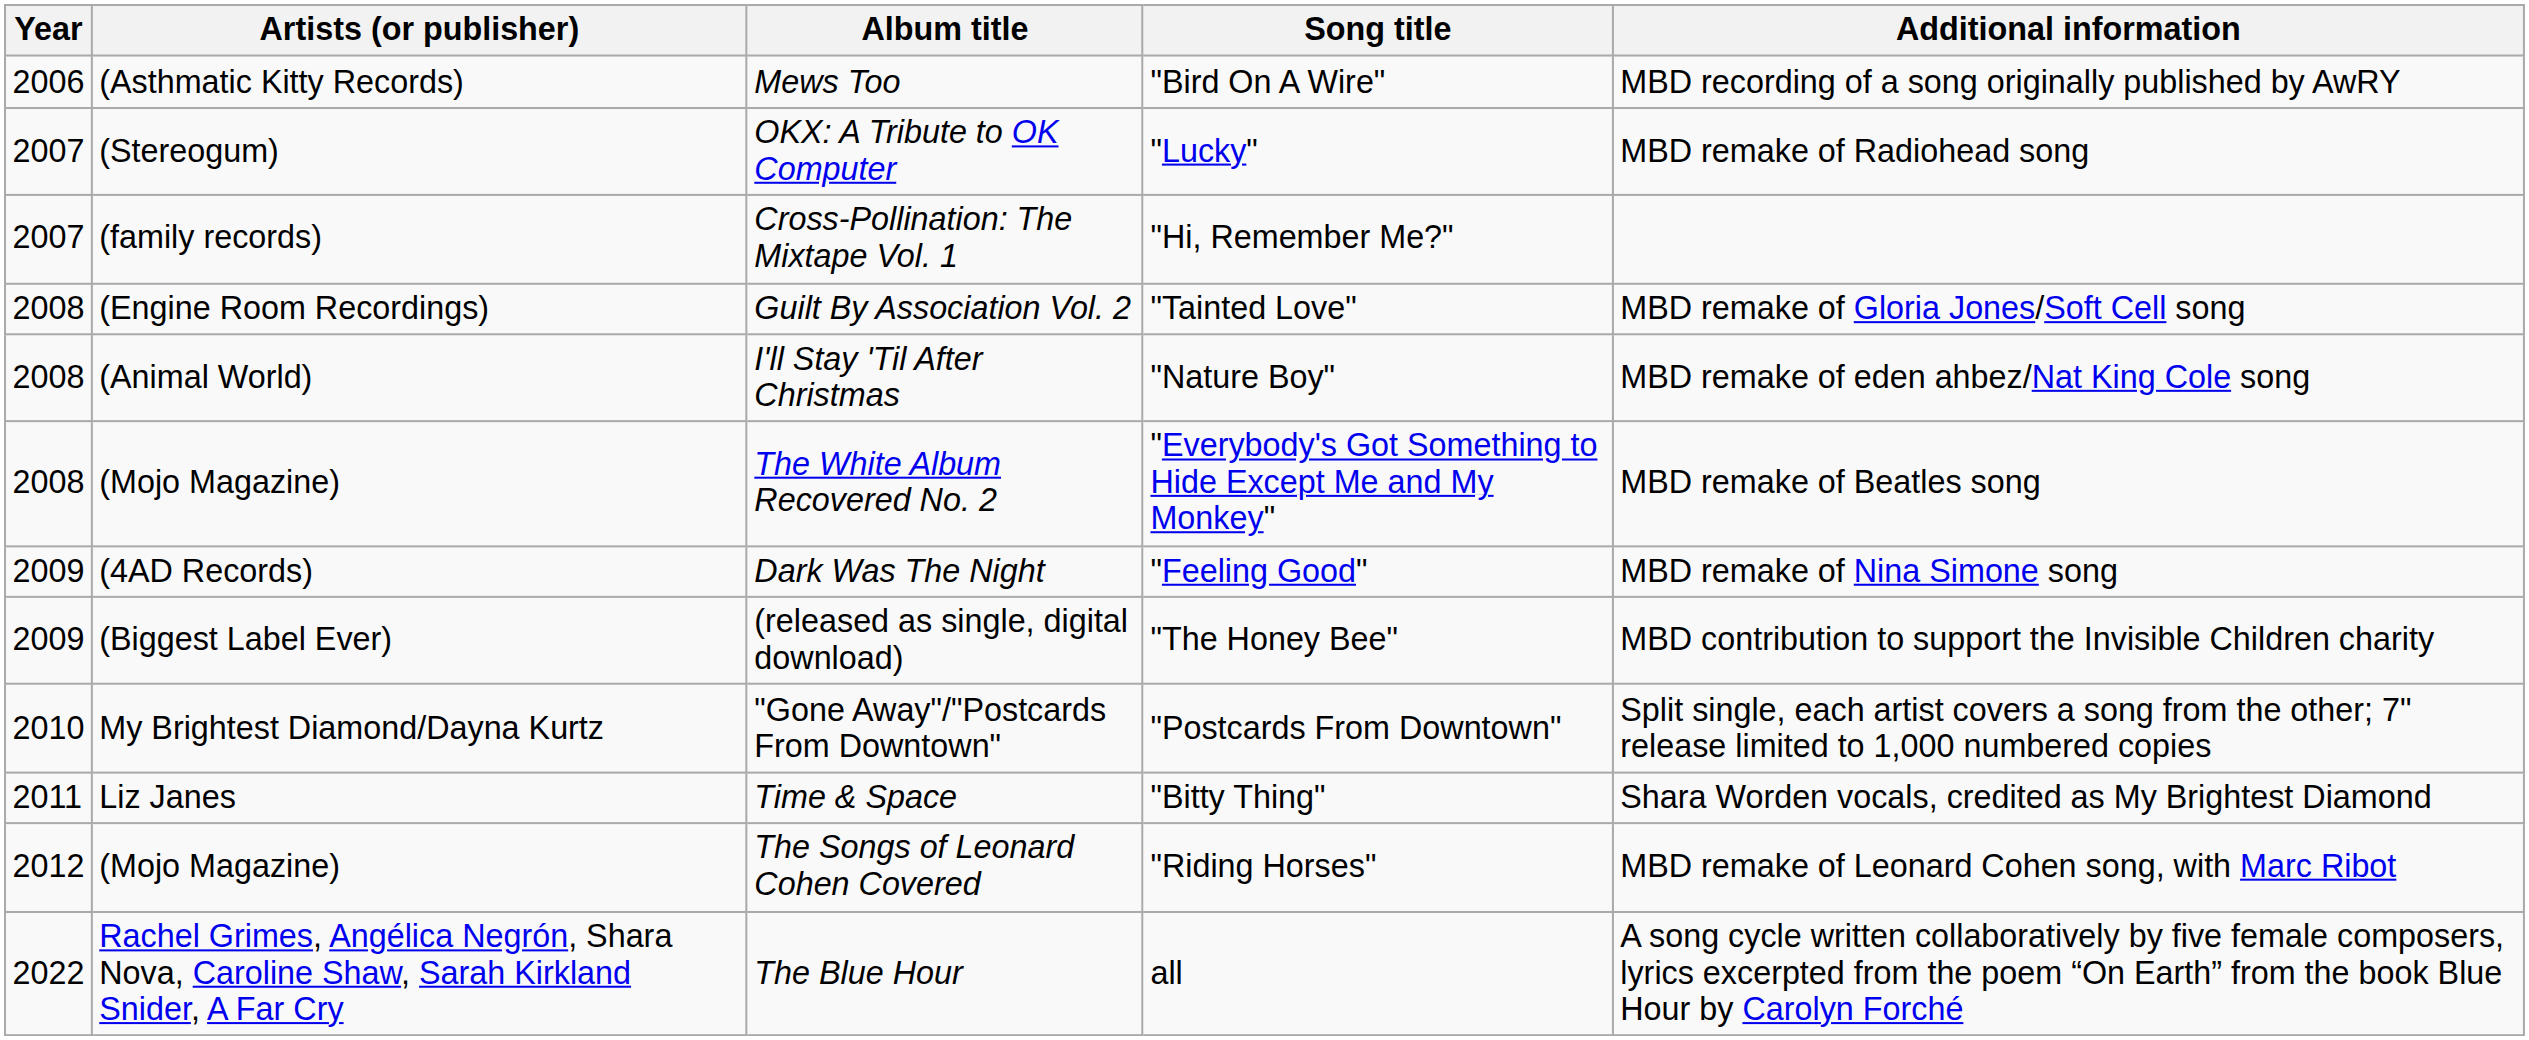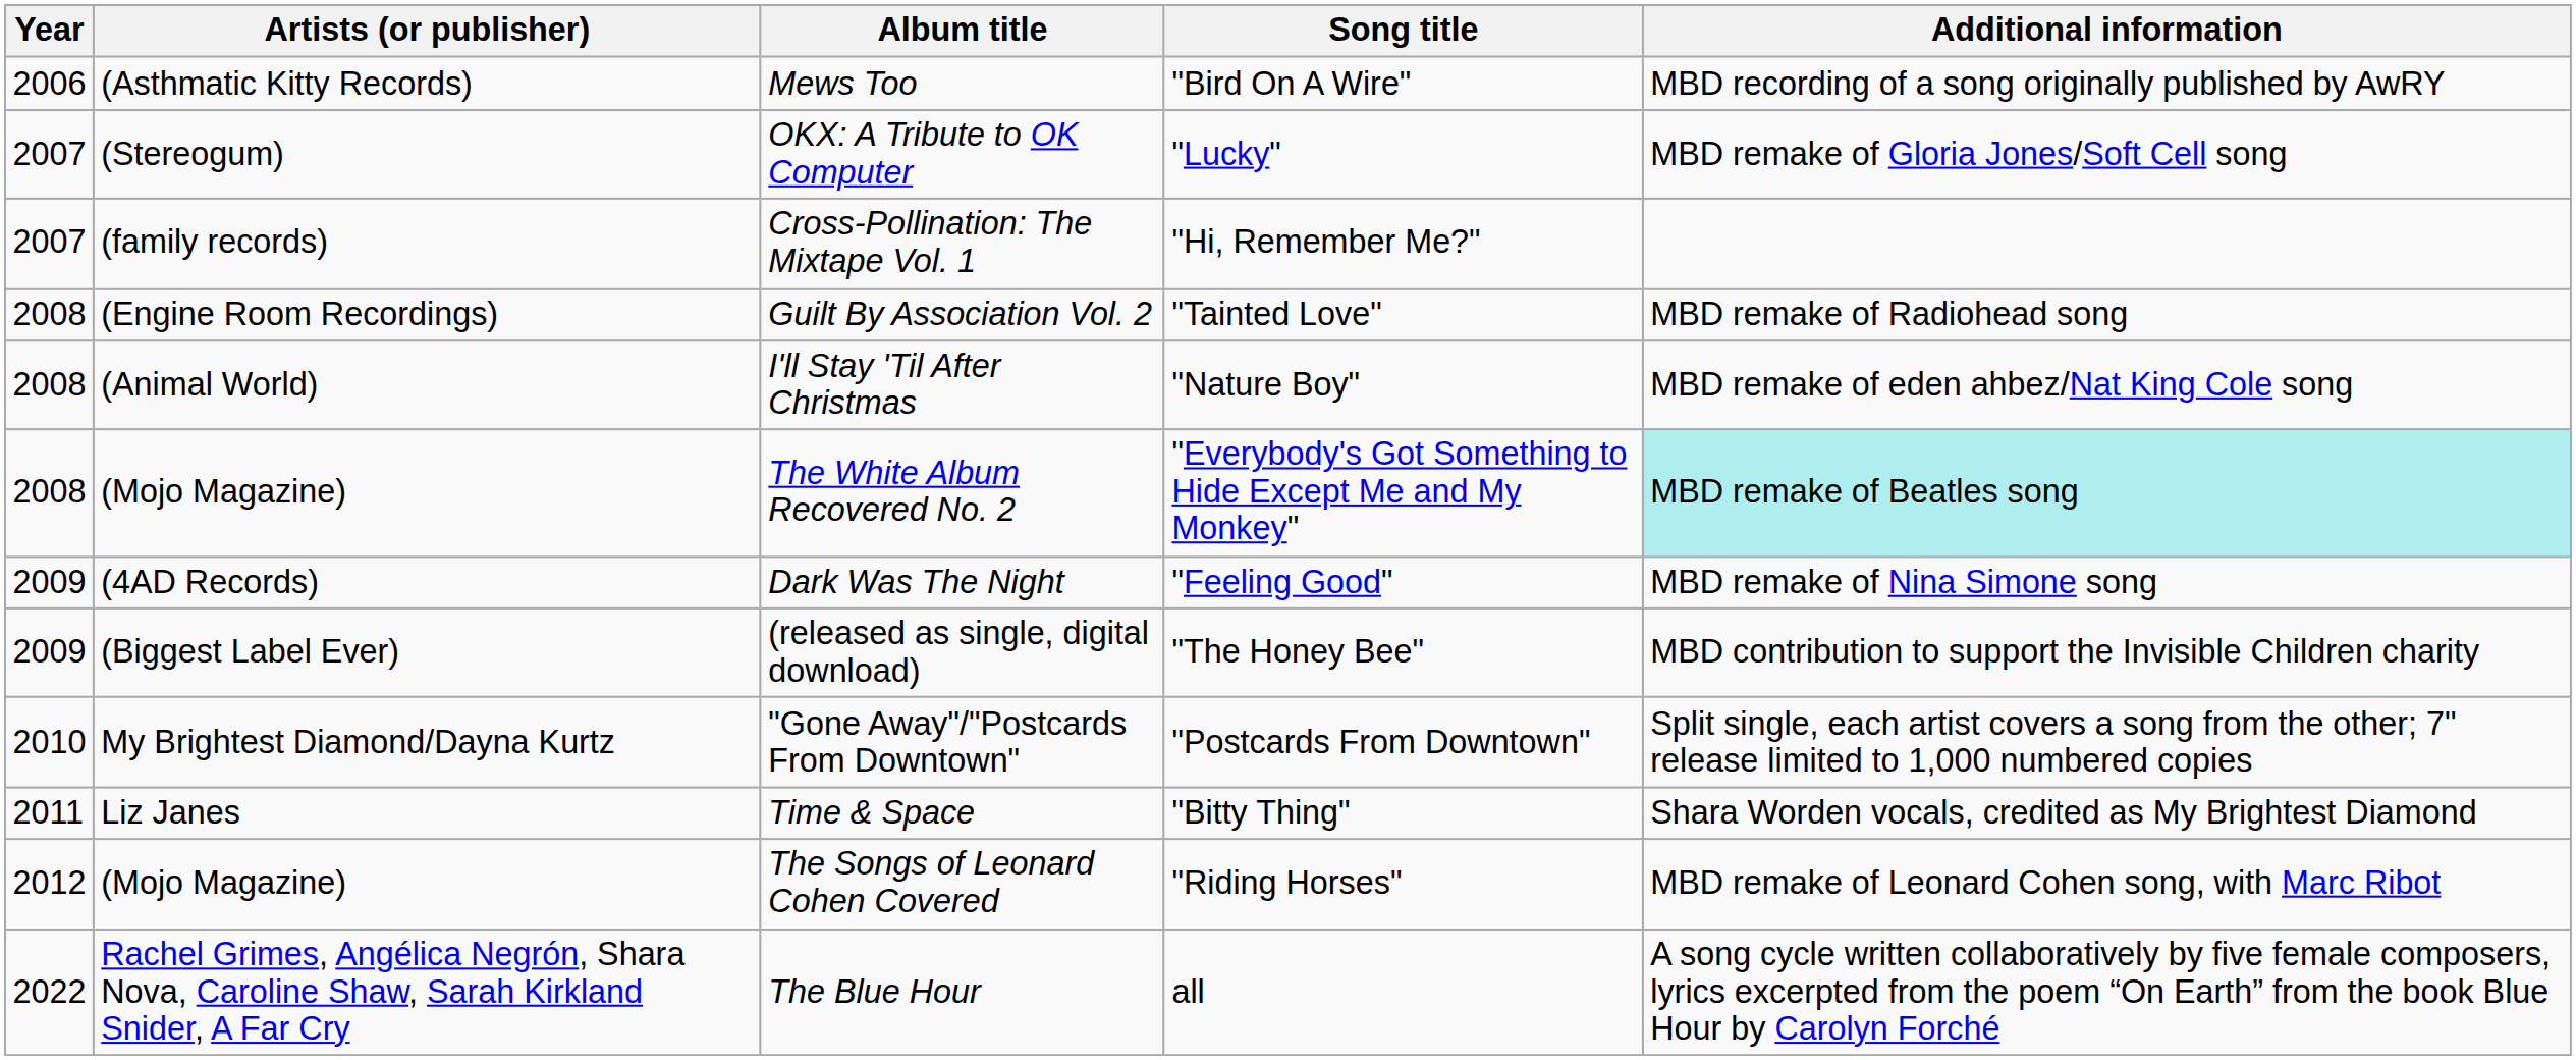 <table class="wikitable">
 <tr>
 <th>Year</th>
 <th>Artists (or publisher)</th>
 <th>Album title</th>
 <th>Song title</th>
 <th>Additional information</th>
 </tr>
 <tr>
 <td>2006</td>
 <td>(Asthmatic Kitty Records)</td>
 <td><em>Mews Too</em></td>
 <td>"Bird On A Wire"</td>
 <td>MBD recording of a song originally published by AwRY</td>
 </tr>
 <tr>
 <td>2007</td>
 <td>(Stereogum)</td>
 <td><em>OKX: A Tribute to <a href='#'>OK Computer</a></em></td>
 <td>"<a href='#'>Lucky</a>"</td>
-<td>MBD remake of Radiohead song</td>
+<td>MBD remake of <a href='#'>Gloria Jones</a>/<a href='#'>Soft Cell</a> song</td>
 </tr>
 <tr>
 <td>2007</td>
 <td>(family records)</td>
 <td><em>Cross-Pollination: The Mixtape Vol. 1</em></td>
 <td>"Hi, Remember Me?"</td>
 <td></td>
 </tr>
 <tr>
 <td>2008</td>
 <td>(Engine Room Recordings)</td>
 <td><em>Guilt By Association Vol. 2</em></td>
 <td>"Tainted Love"</td>
-<td>MBD remake of <a href='#'>Gloria Jones</a>/<a href='#'>Soft Cell</a> song</td>
+<td>MBD remake of Radiohead song</td>
 </tr>
 <tr>
 <td>2008</td>
 <td>(Animal World)</td>
 <td><em>I'll Stay 'Til After Christmas</em></td>
 <td>"Nature Boy"</td>
 <td>MBD remake of eden ahbez/<a href='#'>Nat King Cole</a> song</td>
 </tr>
 <tr>
 <td>2008</td>
 <td>(Mojo Magazine)</td>
 <td><em><a href='#'>The White Album</a> Recovered No. 2</em></td>
 <td>"<a href='#'>Everybody's Got Something to Hide Except Me and My Monkey</a>"</td>
-<td>MBD remake of Beatles song</td>
+<td style="background: paleturquoise;">MBD remake of Beatles song</td>
 </tr>
 <tr>
 <td>2009</td>
 <td>(4AD Records)</td>
 <td><em>Dark Was The Night</em></td>
 <td>"<a href='#'>Feeling Good</a>"</td>
 <td>MBD remake of <a href='#'>Nina Simone</a> song</td>
 </tr>
 <tr>
 <td>2009</td>
 <td>(Biggest Label Ever)</td>
 <td>(released as single, digital download)</td>
 <td>"The Honey Bee"</td>
 <td>MBD contribution to support the Invisible Children charity</td>
 </tr>
 <tr>
 <td>2010</td>
 <td>My Brightest Diamond/Dayna Kurtz</td>
 <td>"Gone Away"/"Postcards From Downtown"</td>
 <td>"Postcards From Downtown"</td>
 <td>Split single, each artist covers a song from the other; 7" release limited to 1,000 numbered copies</td>
 </tr>
 <tr>
 <td>2011</td>
 <td>Liz Janes</td>
 <td><em>Time & Space</em></td>
 <td>"Bitty Thing"</td>
 <td>Shara Worden vocals, credited as My Brightest Diamond</td>
 </tr>
 <tr>
 <td>2012</td>
 <td>(Mojo Magazine)</td>
 <td><em>The Songs of Leonard Cohen Covered</em></td>
 <td>"Riding Horses"</td>
 <td>MBD remake of Leonard Cohen song, with <a href='#'>Marc Ribot</a></td>
 </tr>
 <tr>
 <td>2022</td>
 <td><a href='#'>Rachel Grimes</a>, <a href='#'>Angélica Negrón</a>, Shara Nova, <a href='#'>Caroline Shaw</a>, <a href='#'>Sarah Kirkland Snider</a>, <a href='#'>A Far Cry</a></td>
 <td><em>The Blue Hour</em></td>
 <td>all</td>
 <td>A song cycle written collaboratively by five female composers, lyrics excerpted from the poem “On Earth” from the book Blue Hour by <a href='#'>Carolyn Forché</a></td>
 </tr>
 </table>
